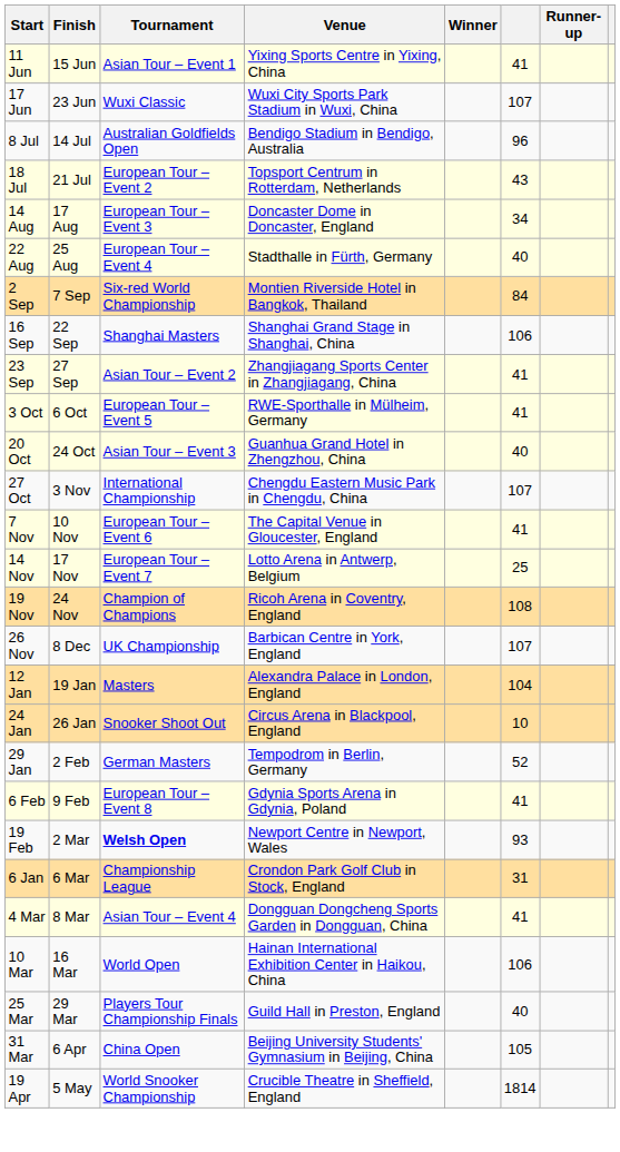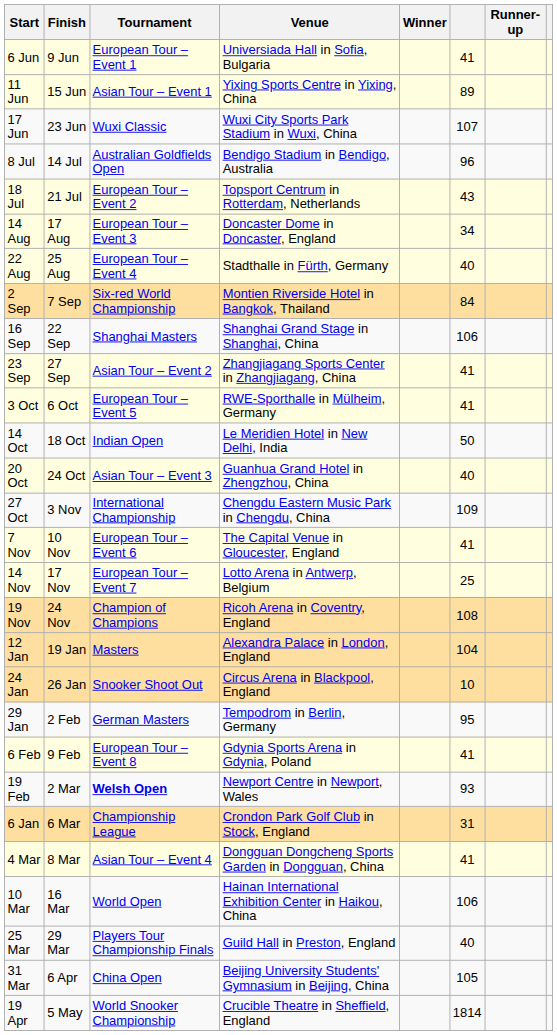 <table class="wikitable" style="font-size: 90%">
 <tr>
 <th>Start</th>
 <th>Finish</th>
 <th>Tournament</th>
 <th>Venue</th>
 <th>Winner</th>
 <th></th>
 <th>Runner-up</th>
 <th></th>
 </tr>
 <tr style="background:lightyellow">
+<td>6 Jun</td>
+<td>9 Jun</td>
+<td><a href='#'>European Tour – Event 1</a></td>
+<td><a href='#'>Universiada Hall</a> in <a href='#'>Sofia</a>, Bulgaria</td>
+<td></td>
+<td style="text-align:center;">41</td>
+<td></td>
+<td style="text-align:center;"></td>
+</tr>
+<tr style="background:lightyellow">
 <td>11 Jun</td>
 <td>15 Jun</td>
 <td><a href='#'>Asian Tour – Event 1</a></td>
 <td><a href='#'>Yixing Sports Centre</a> in <a href='#'>Yixing</a>, China</td>
 <td></td>
-<td style="text-align:center;">41</td>
+<td style="text-align:center;">89</td>
 <td></td>
 <td style="text-align:center;"></td>
 </tr>
 <tr>
 <td>17 Jun</td>
 <td>23 Jun</td>
 <td><a href='#'>Wuxi Classic</a></td>
 <td><a href='#'>Wuxi City Sports Park Stadium</a> in <a href='#'>Wuxi</a>, China</td>
 <td></td>
 <td style="text-align:center;">107</td>
 <td></td>
 <td style="text-align:center;"></td>
 </tr>
 <tr>
 <td>8 Jul</td>
 <td>14 Jul</td>
 <td><a href='#'>Australian Goldfields Open</a></td>
 <td><a href='#'>Bendigo Stadium</a> in <a href='#'>Bendigo</a>, Australia</td>
 <td></td>
 <td style="text-align:center;">96</td>
 <td></td>
 <td style="text-align:center;"></td>
 </tr>
 <tr style="background:lightyellow">
 <td>18 Jul</td>
 <td>21 Jul</td>
 <td><a href='#'>European Tour – Event 2</a></td>
 <td><a href='#'>Topsport Centrum</a> in <a href='#'>Rotterdam</a>, Netherlands</td>
 <td></td>
 <td style="text-align:center;">43</td>
 <td></td>
 <td style="text-align:center;"></td>
 </tr>
 <tr style="background:lightyellow">
 <td>14 Aug</td>
 <td>17 Aug</td>
 <td><a href='#'>European Tour – Event 3</a></td>
 <td><a href='#'>Doncaster Dome</a> in <a href='#'>Doncaster</a>, England</td>
 <td></td>
 <td style="text-align:center;">34</td>
 <td></td>
 <td style="text-align:center;"></td>
 </tr>
 <tr style="background:lightyellow">
 <td>22 Aug</td>
 <td>25 Aug</td>
 <td><a href='#'>European Tour – Event 4</a></td>
 <td>Stadthalle in <a href='#'>Fürth</a>, Germany</td>
 <td></td>
 <td style="text-align:center;">40</td>
 <td></td>
 <td style="text-align:center;"></td>
 </tr>
 <tr style="background:#ffdf9f;">
 <td>2 Sep</td>
 <td>7 Sep</td>
 <td><a href='#'>Six-red World Championship</a></td>
 <td><a href='#'>Montien Riverside Hotel</a> in <a href='#'>Bangkok</a>, Thailand</td>
 <td></td>
 <td style="text-align:center;">84</td>
 <td></td>
 <td style="text-align:center;"></td>
 </tr>
 <tr>
 <td>16 Sep</td>
 <td>22 Sep</td>
 <td><a href='#'>Shanghai Masters</a></td>
 <td><a href='#'>Shanghai Grand Stage</a> in <a href='#'>Shanghai</a>, China</td>
 <td></td>
 <td style="text-align:center;">106</td>
 <td></td>
 <td style="text-align:center;"></td>
 </tr>
 <tr style="background:lightyellow">
 <td>23 Sep</td>
 <td>27 Sep</td>
 <td><a href='#'>Asian Tour – Event 2</a></td>
 <td><a href='#'>Zhangjiagang Sports Center</a> in <a href='#'>Zhangjiagang</a>, China</td>
 <td></td>
 <td style="text-align:center;">41</td>
 <td></td>
 <td style="text-align:center;"></td>
 </tr>
 <tr style="background:lightyellow">
 <td>3 Oct</td>
 <td>6 Oct</td>
 <td><a href='#'>European Tour – Event 5</a></td>
 <td><a href='#'>RWE-Sporthalle</a> in <a href='#'>Mülheim</a>, Germany</td>
 <td></td>
 <td style="text-align:center;">41</td>
 <td></td>
 <td style="text-align:center;"></td>
 </tr>
+<tr>
+<td>14 Oct</td>
+<td>18 Oct</td>
+<td><a href='#'>Indian Open</a></td>
+<td><a href='#'>Le Meridien Hotel</a> in <a href='#'>New Delhi</a>, India</td>
+<td></td>
+<td style="text-align:center;">50</td>
+<td></td>
+<td style="text-align:center;"></td>
+</tr>
 <tr style="background:lightyellow">
 <td>20 Oct</td>
 <td>24 Oct</td>
 <td><a href='#'>Asian Tour – Event 3</a></td>
 <td><a href='#'>Guanhua Grand Hotel</a> in <a href='#'>Zhengzhou</a>, China</td>
 <td></td>
 <td style="text-align:center;">40</td>
 <td></td>
 <td style="text-align:center;"></td>
 </tr>
 <tr>
 <td>27 Oct</td>
 <td>3 Nov</td>
 <td><a href='#'>International Championship</a></td>
 <td><a href='#'>Chengdu Eastern Music Park</a> in <a href='#'>Chengdu</a>, China</td>
 <td></td>
-<td style="text-align:center;">107</td>
+<td style="text-align:center;">109</td>
 <td></td>
 <td style="text-align:center;"></td>
 </tr>
 <tr style="background:lightyellow">
 <td>7 Nov</td>
 <td>10 Nov</td>
 <td><a href='#'>European Tour – Event 6</a></td>
 <td><a href='#'>The Capital Venue</a> in <a href='#'>Gloucester</a>, England</td>
 <td></td>
 <td style="text-align:center;">41</td>
 <td></td>
 <td style="text-align:center;"></td>
 </tr>
 <tr style="background:lightyellow">
 <td>14 Nov</td>
 <td>17 Nov</td>
 <td><a href='#'>European Tour – Event 7</a></td>
 <td><a href='#'>Lotto Arena</a> in <a href='#'>Antwerp</a>, Belgium</td>
 <td></td>
 <td style="text-align:center;">25</td>
 <td></td>
 <td style="text-align:center;"></td>
 </tr>
 <tr style="background:#ffdf9f">
 <td>19 Nov</td>
 <td>24 Nov</td>
 <td><a href='#'>Champion of Champions</a></td>
 <td><a href='#'>Ricoh Arena</a> in <a href='#'>Coventry</a>, England</td>
 <td></td>
 <td style="text-align:center;">108</td>
 <td></td>
 <td style="text-align:center;"></td>
 </tr>
-<tr>
-<td>26 Nov</td>
-<td>8 Dec</td>
-<td><a href='#'>UK Championship</a></td>
-<td><a href='#'>Barbican Centre</a> in <a href='#'>York</a>, England</td>
-<td></td>
-<td style="text-align:center;">107</td>
-<td></td>
-<td style="text-align:center;"></td>
-</tr>
 <tr style="background:#ffdf9f">
 <td>12 Jan</td>
 <td>19 Jan</td>
 <td><a href='#'>Masters</a></td>
 <td><a href='#'>Alexandra Palace</a> in <a href='#'>London</a>, England</td>
 <td></td>
 <td style="text-align:center;">104</td>
 <td></td>
 <td style="text-align:center;"></td>
 </tr>
 <tr style="background:#ffdf9f">
 <td>24 Jan</td>
 <td>26 Jan</td>
 <td><a href='#'>Snooker Shoot Out</a></td>
 <td><a href='#'>Circus Arena</a> in <a href='#'>Blackpool</a>, England</td>
 <td></td>
 <td style="text-align:center;">10</td>
 <td></td>
 <td style="text-align:center;"></td>
 </tr>
 <tr>
 <td>29 Jan</td>
 <td>2 Feb</td>
 <td><a href='#'>German Masters</a></td>
 <td><a href='#'>Tempodrom</a> in <a href='#'>Berlin</a>, Germany</td>
 <td></td>
-<td style="text-align:center;">52</td>
+<td style="text-align:center;">95</td>
 <td></td>
 <td style="text-align:center;"></td>
 </tr>
 <tr style="background:lightyellow">
 <td>6 Feb</td>
 <td>9 Feb</td>
 <td><a href='#'>European Tour – Event 8</a></td>
 <td><a href='#'>Gdynia Sports Arena</a> in <a href='#'>Gdynia</a>, Poland</td>
 <td></td>
 <td style="text-align:center;">41</td>
 <td></td>
 <td style="text-align:center;"></td>
 </tr>
 <tr>
 <td>19 Feb</td>
 <td>2 Mar</td>
 <td><strong><a href='#'>Welsh Open</a></strong></td>
 <td><a href='#'>Newport Centre</a> in <a href='#'>Newport</a>, Wales</td>
 <td></td>
 <td style="text-align:center;">93</td>
 <td></td>
 <td style="text-align:center;"></td>
 </tr>
 <tr style="background:#ffdf9f">
 <td>6 Jan</td>
 <td>6 Mar</td>
 <td><a href='#'>Championship League</a></td>
 <td><a href='#'>Crondon Park Golf Club</a> in <a href='#'>Stock</a>, England</td>
 <td></td>
 <td style="text-align:center;">31</td>
 <td></td>
 <td style="text-align:center;"></td>
 </tr>
 <tr style="background:lightyellow">
 <td>4 Mar</td>
 <td>8 Mar</td>
 <td><a href='#'>Asian Tour – Event 4</a></td>
 <td><a href='#'>Dongguan Dongcheng Sports Garden</a> in <a href='#'>Dongguan</a>, China</td>
 <td></td>
 <td style="text-align:center;">41</td>
 <td></td>
 <td style="text-align:center;"></td>
 </tr>
 <tr>
 <td>10 Mar</td>
 <td>16 Mar</td>
 <td><a href='#'>World Open</a></td>
 <td><a href='#'>Hainan International Exhibition Center</a> in <a href='#'>Haikou</a>, China</td>
 <td></td>
 <td style="text-align:center;">106</td>
 <td></td>
 <td style="text-align:center;"></td>
 </tr>
 <tr>
 <td>25 Mar</td>
 <td>29 Mar</td>
 <td><a href='#'>Players Tour Championship Finals</a></td>
 <td><a href='#'>Guild Hall</a> in <a href='#'>Preston</a>, England</td>
 <td></td>
 <td style="text-align:center;">40</td>
 <td></td>
 <td style="text-align:center;"></td>
 </tr>
 <tr>
 <td>31 Mar</td>
 <td>6 Apr</td>
 <td><a href='#'>China Open</a></td>
 <td><a href='#'>Beijing University Students' Gymnasium</a> in <a href='#'>Beijing</a>, China</td>
 <td></td>
 <td style="text-align:center;">105</td>
 <td></td>
 <td style="text-align:center;"></td>
 </tr>
 <tr>
 <td>19 Apr</td>
 <td>5 May</td>
 <td><a href='#'>World Snooker Championship</a></td>
 <td><a href='#'>Crucible Theatre</a> in <a href='#'>Sheffield</a>, England</td>
 <td></td>
 <td style="text-align:center;">1814</td>
 <td></td>
 <td style="text-align:center;"></td>
 </tr>
 </table>
